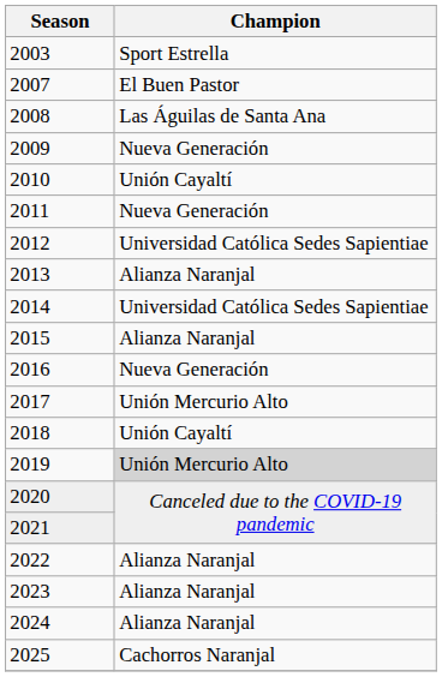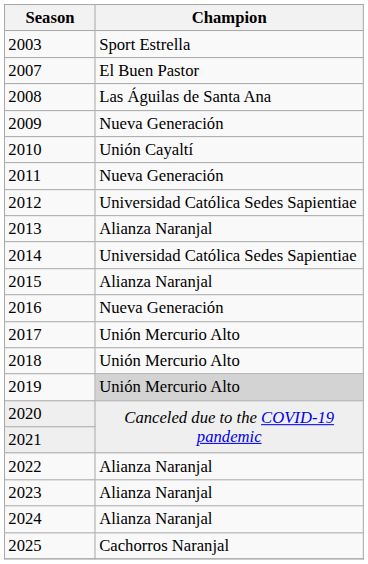 <table class="wikitable sortable">
 <tr>
 <th width=80px>Season</th>
 <th width=250px>Champion</th>
 </tr>
 <tr>
 <td>2003</td>
 <td>Sport Estrella</td>
 </tr>
 <tr>
 <td>2007</td>
 <td>El Buen Pastor</td>
 </tr>
 <tr>
 <td>2008</td>
 <td>Las Águilas de Santa Ana</td>
 </tr>
 <tr>
 <td>2009</td>
 <td>Nueva Generación</td>
 </tr>
 <tr>
 <td>2010</td>
 <td>Unión Cayaltí</td>
 </tr>
 <tr>
 <td>2011</td>
 <td>Nueva Generación</td>
 </tr>
 <tr>
 <td>2012</td>
 <td>Universidad Católica Sedes Sapientiae</td>
 </tr>
 <tr>
 <td>2013</td>
 <td>Alianza Naranjal</td>
 </tr>
 <tr>
 <td>2014</td>
 <td>Universidad Católica Sedes Sapientiae</td>
 </tr>
 <tr>
 <td>2015</td>
 <td>Alianza Naranjal</td>
 </tr>
 <tr>
 <td>2016</td>
 <td>Nueva Generación</td>
 </tr>
 <tr>
 <td>2017</td>
 <td>Unión Mercurio Alto</td>
 </tr>
 <tr>
 <td>2018</td>
-<td>Unión Cayaltí</td>
+<td>Unión Mercurio Alto</td>
 </tr>
 <tr>
 <td>2019</td>
 <td style="background: lightgrey;">Unión Mercurio Alto</td>
 </tr>
 <tr bgcolor=#efefef>
 <td>2020</td>
 <td rowspan=2 colspan="1" align=center><em>Canceled due to the <a href='#'>COVID-19 pandemic</a></em></td>
 </tr>
 <tr bgcolor=#efefef>
 <td>2021</td>
 </tr>
 <tr>
 <td>2022</td>
 <td>Alianza Naranjal</td>
 </tr>
 <tr>
 <td>2023</td>
 <td>Alianza Naranjal</td>
 </tr>
 <tr>
 <td>2024</td>
 <td>Alianza Naranjal</td>
 </tr>
 <tr>
 <td>2025</td>
 <td>Cachorros Naranjal</td>
 </tr>
 <tr>
 </tr>
 </table>
